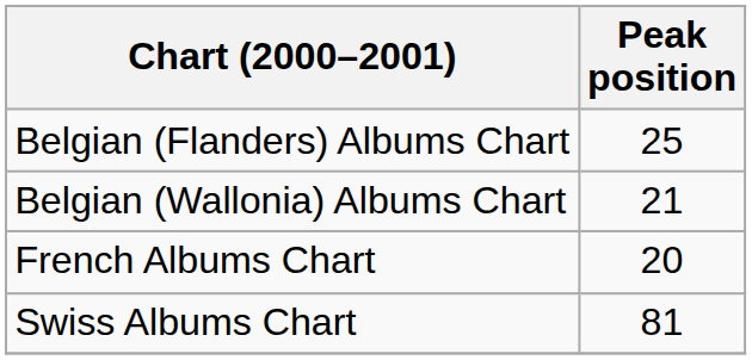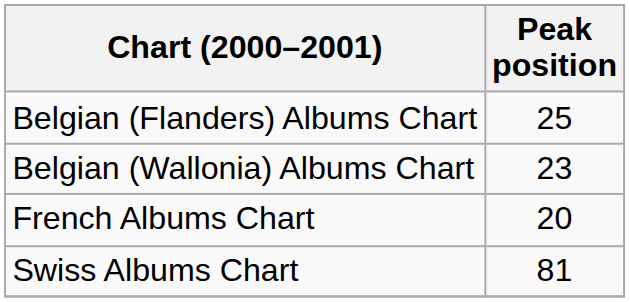 <table class="wikitable sortable">
 <tr>
 <th align="left">Chart (2000–2001)</th>
 <th align="center">Peak<br>position</th>
 </tr>
 <tr>
 <td align="left">Belgian (Flanders) Albums Chart</td>
 <td align="center">25</td>
 </tr>
 <tr>
 <td align="left">Belgian (Wallonia) Albums Chart</td>
-<td align="center">21</td>
+<td align="center">23</td>
 </tr>
 <tr>
 <td align="left">French Albums Chart</td>
 <td align="center">20</td>
 </tr>
 <tr>
 <td align="left">Swiss Albums Chart</td>
 <td align="center">81</td>
 </tr>
 <tr>
 </tr>
 </table>
